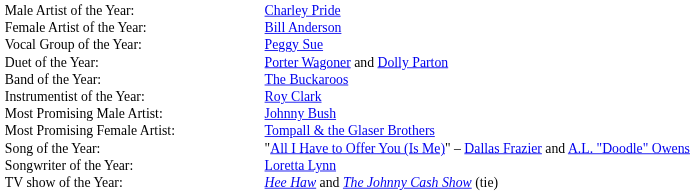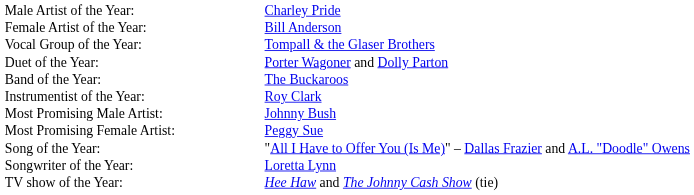 <table cellspacing="0" border="0" cellpadding="1">
 <tr>
 <td style="width:300px;">Male Artist of the Year:</td>
 <td><a href='#'>Charley Pride</a></td>
 </tr>
 <tr>
 <td>Female Artist of the Year:</td>
 <td><a href='#'>Bill Anderson</a></td>
 </tr>
 <tr>
 <td>Vocal Group of the Year:</td>
-<td><a href='#'>Peggy Sue</a></td>
+<td><a href='#'>Tompall & the Glaser Brothers</a></td>
 </tr>
 <tr>
 <td>Duet of the Year:</td>
 <td><a href='#'>Porter Wagoner</a> and <a href='#'>Dolly Parton</a></td>
 </tr>
 <tr>
 <td>Band of the Year:</td>
 <td><a href='#'>The Buckaroos</a></td>
 </tr>
 <tr>
 <td>Instrumentist of the Year:</td>
 <td><a href='#'>Roy Clark</a></td>
 </tr>
 <tr>
 <td>Most Promising Male Artist:</td>
 <td><a href='#'>Johnny Bush</a></td>
 </tr>
 <tr>
 <td>Most Promising Female Artist:</td>
-<td><a href='#'>Tompall & the Glaser Brothers</a></td>
+<td><a href='#'>Peggy Sue</a></td>
 </tr>
 <tr>
 <td>Song of the Year:</td>
 <td>"<a href='#'>All I Have to Offer You (Is Me)</a>" – <a href='#'>Dallas Frazier</a> and <a href='#'>A.L. "Doodle" Owens</a></td>
 </tr>
 <tr>
 <td>Songwriter of the Year:</td>
 <td><a href='#'>Loretta Lynn</a></td>
 </tr>
 <tr>
 <td>TV show of the Year:</td>
 <td><em><a href='#'>Hee Haw</a></em> and <em><a href='#'>The Johnny Cash Show</a></em> (tie)</td>
 </tr>
 <tr>
 </tr>
 </table>
